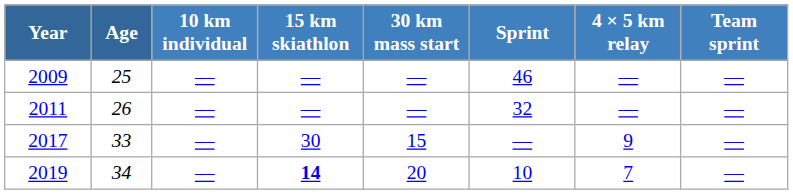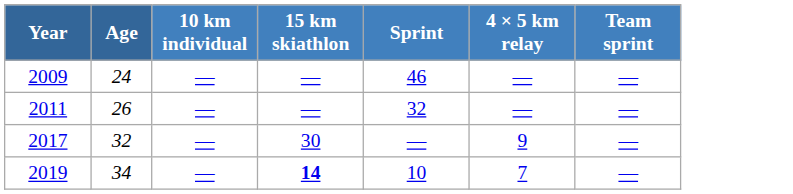 <table class="wikitable" style="font-size:95%; text-align:center; border:grey solid 1px; border-collapse:collapse; background:#ffffff;">
 <tr>
 <th style="background-color:#369; color:white; width:60px;"> Year </th>
 <th style="background-color:#369; color:white; width:40px;"> Age </th>
 <th style="background-color:#4180be; color:white; width:75px;"> 10 km <br> individual </th>
 <th style="background-color:#4180be; color:white; width:75px;"> 15 km <br> skiathlon </th>
-<th style="background-color:#4180be; color:white; width:75px;"> 30 km <br> mass start </th>
 <th style="background-color:#4180be; color:white; width:75px;"> Sprint </th>
 <th style="background-color:#4180be; color:white; width:75px;"> 4 × 5 km <br> relay </th>
 <th style="background-color:#4180be; color:white; width:75px;"> Team <br> sprint </th>
 </tr>
 <tr>
 <td><a href='#'>2009</a></td>
-<td><em>25</em></td>
-<td><a href='#'>—</a></td>
+<td><em>24</em></td>
 <td><a href='#'>—</a></td>
 <td><a href='#'>—</a></td>
 <td><a href='#'>46</a></td>
 <td><a href='#'>—</a></td>
 <td><a href='#'>—</a></td>
 </tr>
 <tr>
 <td><a href='#'>2011</a></td>
 <td><em>26</em></td>
 <td><a href='#'>—</a></td>
 <td><a href='#'>—</a></td>
-<td><a href='#'>—</a></td>
 <td><a href='#'>32</a></td>
 <td><a href='#'>—</a></td>
 <td><a href='#'>—</a></td>
 </tr>
 <tr>
 <td><a href='#'>2017</a></td>
-<td><em>33</em></td>
+<td><em>32</em></td>
 <td><a href='#'>—</a></td>
 <td><a href='#'>30</a></td>
-<td><a href='#'>15</a></td>
 <td><a href='#'>—</a></td>
 <td><a href='#'>9</a></td>
 <td><a href='#'>—</a></td>
 </tr>
 <tr>
 <td><a href='#'>2019</a></td>
 <td><em>34</em></td>
 <td><a href='#'>—</a></td>
 <td><strong><a href='#'>14</a></strong></td>
-<td><a href='#'>20</a></td>
 <td><a href='#'>10</a></td>
 <td><a href='#'>7</a></td>
 <td><a href='#'>—</a></td>
 </tr>
 </table>
